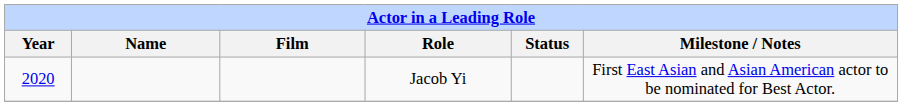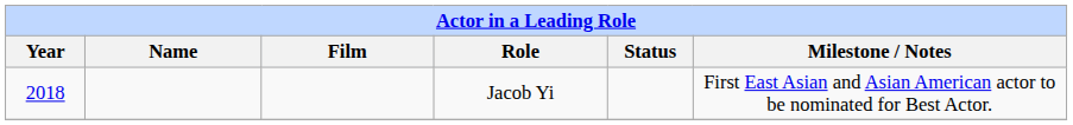 <table class="wikitable" style="text-align: center">
 <tr style="background:#bfd7ff;">
 <td colspan="7" style="text-align:center;"><strong><a href='#'>Actor in a Leading Role</a></strong></td>
 </tr>
 <tr style="background:#ebf5ff;">
 <th width="75">Year</th>
 <th width="200">Name</th>
 <th width="200">Film</th>
 <th width="200">Role</th>
 <th width="75">Status</th>
 <th width="450">Milestone / Notes</th>
 </tr>
 <tr>
-<td><a href='#'>2020</a><br></td>
+<td><a href='#'>2018</a><br></td>
 <td></td>
 <td></td>
 <td>Jacob Yi</td>
 <td></td>
 <td>First <a href='#'>East Asian</a> and <a href='#'>Asian American</a> actor to be nominated for Best Actor.</td>
 </tr>
 <tr>
 </tr>
 </table>
